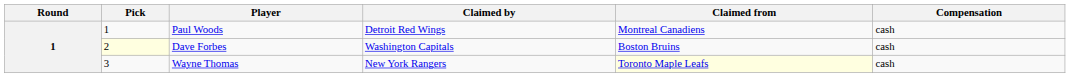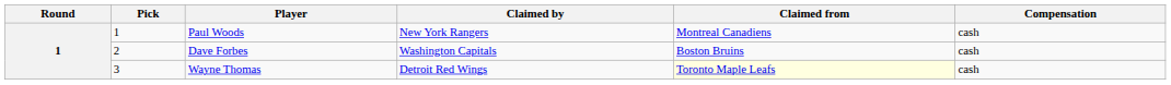 <table class="wikitable" style="width: 100%">
 <tr>
 <th scope="col">Round</th>
 <th scope="col">Pick</th>
 <th scope="col">Player</th>
 <th scope="col">Claimed by</th>
 <th scope="col">Claimed from</th>
 <th scope="col">Compensation</th>
 </tr>
 <tr>
 <th scope="row" rowspan="3">1</th>
 <td>1</td>
 <td><a href='#'>Paul Woods</a></td>
-<td><a href='#'>Detroit Red Wings</a></td>
+<td><a href='#'>New York Rangers</a></td>
 <td><a href='#'>Montreal Canadiens</a></td>
 <td>cash</td>
 </tr>
 <tr>
-<td style="background: lightyellow;">2</td>
+<td>2</td>
 <td><a href='#'>Dave Forbes</a></td>
 <td><a href='#'>Washington Capitals</a></td>
 <td><a href='#'>Boston Bruins</a></td>
 <td>cash</td>
 </tr>
 <tr>
 <td>3</td>
 <td><a href='#'>Wayne Thomas</a></td>
-<td><a href='#'>New York Rangers</a></td>
+<td><a href='#'>Detroit Red Wings</a></td>
 <td style="background: lightyellow;"><a href='#'>Toronto Maple Leafs</a></td>
 <td>cash</td>
 </tr>
 </table>
